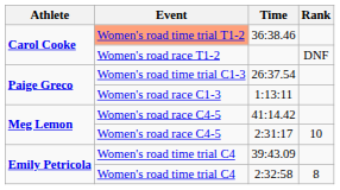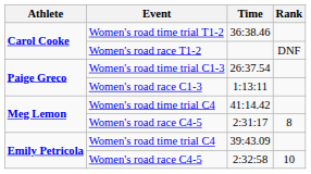 <table class=wikitable>
 <tr>
 <th>Athlete</th>
 <th>Event</th>
 <th>Time</th>
 <th>Rank</th>
 </tr>
 <tr align=center>
 <td align=left rowspan="2"><strong><a href='#'>Carol Cooke</a></strong></td>
-<td align=left style="background: lightsalmon;"><a href='#'>Women's road time trial T1-2</a></td>
+<td align=left><a href='#'>Women's road time trial T1-2</a></td>
 <td>36:38.46</td>
 <td></td>
 </tr>
 <tr align=center>
 <td align=left><a href='#'>Women's road race T1-2</a></td>
 <td></td>
 <td>DNF</td>
 </tr>
 <tr align=center>
 <td align=left rowspan="2"><strong><a href='#'>Paige Greco</a></strong></td>
 <td align=left><a href='#'>Women's road time trial C1-3</a></td>
 <td>26:37.54</td>
 <td></td>
 </tr>
 <tr align=center>
 <td align=left><a href='#'>Women's road race C1-3</a></td>
 <td>1:13:11</td>
 <td></td>
 </tr>
 <tr align=center>
 <td align=left rowspan="2"><strong><a href='#'>Meg Lemon</a></strong></td>
-<td align=left><a href='#'>Women's road race C4-5</a></td>
+<td align=left><a href='#'>Women's road time trial C4</a></td>
 <td>41:14.42</td>
 <td></td>
 </tr>
 <tr align=center>
 <td align=left><a href='#'>Women's road race C4-5</a></td>
 <td>2:31:17</td>
-<td>10</td>
+<td>8</td>
 </tr>
 <tr align=center>
 <td align=left rowspan="2"><strong><a href='#'>Emily Petricola</a></strong></td>
 <td align=left><a href='#'>Women's road time trial C4</a></td>
 <td>39:43.09</td>
 <td></td>
 </tr>
 <tr align=center>
-<td align=left><a href='#'>Women's road time trial C4</a></td>
+<td align=left><a href='#'>Women's road race C4-5</a></td>
 <td>2:32:58</td>
-<td>8</td>
+<td>10</td>
 </tr>
 </table>
